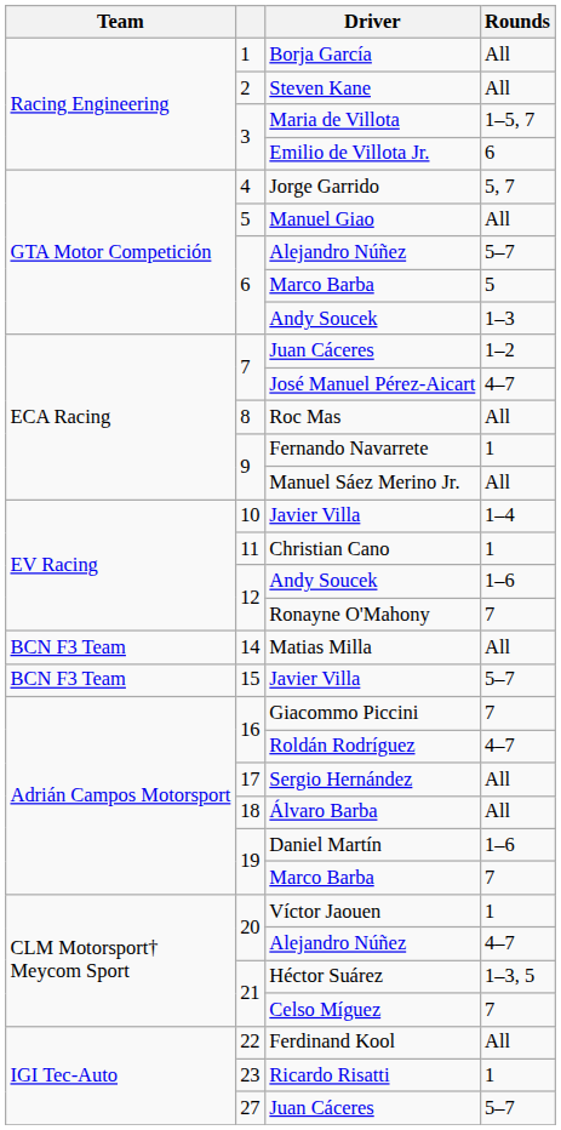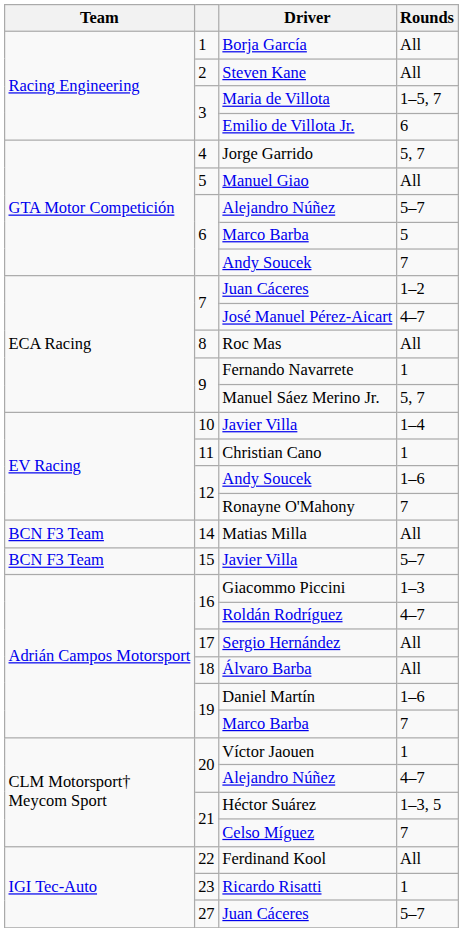 <table class="wikitable" style="font-size: 85%;">
 <tr>
 <th>Team</th>
 <th></th>
 <th>Driver</th>
 <th>Rounds</th>
 </tr>
 <tr>
 <td rowspan=4><a href='#'>Racing Engineering</a></td>
 <td>1</td>
 <td> <a href='#'>Borja García</a></td>
 <td>All</td>
 </tr>
 <tr>
 <td>2</td>
 <td> <a href='#'>Steven Kane</a></td>
 <td>All</td>
 </tr>
 <tr>
 <td rowspan=2>3</td>
 <td> <a href='#'>Maria de Villota</a></td>
 <td>1–5, 7</td>
 </tr>
 <tr>
 <td> <a href='#'>Emilio de Villota Jr.</a></td>
 <td>6</td>
 </tr>
 <tr>
 <td rowspan=5><a href='#'>GTA Motor Competición</a></td>
 <td>4</td>
 <td> Jorge Garrido</td>
 <td>5, 7</td>
 </tr>
 <tr>
 <td>5</td>
 <td> <a href='#'>Manuel Giao</a></td>
 <td>All</td>
 </tr>
 <tr>
 <td rowspan=3>6</td>
 <td> <a href='#'>Alejandro Núñez</a></td>
 <td>5–7</td>
 </tr>
 <tr>
 <td> <a href='#'>Marco Barba</a></td>
 <td>5</td>
 </tr>
 <tr>
 <td> <a href='#'>Andy Soucek</a></td>
-<td>1–3</td>
+<td>7</td>
 </tr>
 <tr>
 <td rowspan=5>ECA Racing</td>
 <td rowspan=2>7</td>
 <td> <a href='#'>Juan Cáceres</a></td>
 <td>1–2</td>
 </tr>
 <tr>
 <td nowrap> <a href='#'>José Manuel Pérez-Aicart</a></td>
 <td>4–7</td>
 </tr>
 <tr>
 <td>8</td>
 <td> Roc Mas</td>
 <td>All</td>
 </tr>
 <tr>
 <td rowspan=2>9</td>
 <td> Fernando Navarrete</td>
 <td>1</td>
 </tr>
 <tr>
 <td> Manuel Sáez Merino Jr.</td>
-<td>All</td>
+<td>5, 7</td>
 </tr>
 <tr>
 <td rowspan=4><a href='#'>EV Racing</a></td>
 <td>10</td>
 <td> <a href='#'>Javier Villa</a></td>
 <td>1–4</td>
 </tr>
 <tr>
 <td>11</td>
 <td> Christian Cano</td>
 <td>1</td>
 </tr>
 <tr>
 <td rowspan=2>12</td>
 <td> <a href='#'>Andy Soucek</a></td>
 <td>1–6</td>
 </tr>
 <tr>
 <td> Ronayne O'Mahony</td>
 <td>7</td>
 </tr>
 <tr>
 <td><a href='#'>BCN F3 Team</a></td>
 <td>14</td>
 <td> Matias Milla</td>
 <td>All</td>
 </tr>
 <tr>
 <td><a href='#'>BCN F3 Team</a></td>
 <td>15</td>
 <td> <a href='#'>Javier Villa</a></td>
 <td>5–7</td>
 </tr>
 <tr>
 <td rowspan=6><a href='#'>Adrián Campos Motorsport</a></td>
 <td rowspan=2>16</td>
 <td> Giacommo Piccini</td>
-<td>7</td>
+<td>1–3</td>
 </tr>
 <tr>
 <td> <a href='#'>Roldán Rodríguez</a></td>
 <td>4–7</td>
 </tr>
 <tr>
 <td>17</td>
 <td> <a href='#'>Sergio Hernández</a></td>
 <td>All</td>
 </tr>
 <tr>
 <td>18</td>
 <td> <a href='#'>Álvaro Barba</a></td>
 <td>All</td>
 </tr>
 <tr>
 <td rowspan=2>19</td>
 <td> Daniel Martín</td>
 <td>1–6</td>
 </tr>
 <tr>
 <td> <a href='#'>Marco Barba</a></td>
 <td>7</td>
 </tr>
 <tr>
 <td rowspan=4>CLM Motorsport†<br>Meycom Sport</td>
 <td rowspan=2>20</td>
 <td> Víctor Jaouen</td>
 <td>1</td>
 </tr>
 <tr>
 <td> <a href='#'>Alejandro Núñez</a></td>
 <td>4–7</td>
 </tr>
 <tr>
 <td rowspan=2>21</td>
 <td> Héctor Suárez</td>
 <td>1–3, 5</td>
 </tr>
 <tr>
 <td> <a href='#'>Celso Míguez</a></td>
 <td>7</td>
 </tr>
 <tr>
 <td rowspan=3><a href='#'>IGI Tec-Auto</a></td>
 <td>22</td>
 <td> Ferdinand Kool</td>
 <td>All</td>
 </tr>
 <tr>
 <td>23</td>
 <td> <a href='#'>Ricardo Risatti</a></td>
 <td>1</td>
 </tr>
 <tr>
 <td>27</td>
 <td> <a href='#'>Juan Cáceres</a></td>
 <td>5–7</td>
 </tr>
 </table>
